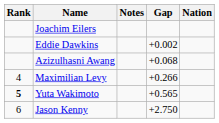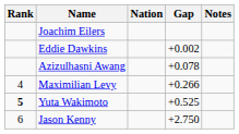 <table class="wikitable sortable" style="text-align:center">
 <tr>
 <th>Rank</th>
 <th>Name</th>
+<th>Nation</th>
+<th>Gap</th>
 <th>Notes</th>
-<th>Gap</th>
-<th>Nation</th>
 </tr>
 <tr>
 <td></td>
 <td align=left><a href='#'>Joachim Eilers</a></td>
+<td align=left></td>
 <td></td>
 <td></td>
-<td align=left></td>
 </tr>
 <tr>
 <td></td>
 <td align=left><a href='#'>Eddie Dawkins</a></td>
+<td align=left></td>
+<td>+0.002</td>
 <td></td>
-<td>+0.002</td>
-<td align=left></td>
 </tr>
 <tr>
 <td></td>
 <td align=left><a href='#'>Azizulhasni Awang</a></td>
+<td align=left></td>
+<td>+0.078</td>
 <td></td>
-<td>+0.068</td>
-<td align=left></td>
 </tr>
 <tr>
 <td>4</td>
 <td align=left><a href='#'>Maximilian Levy</a></td>
+<td align=left></td>
+<td>+0.266</td>
 <td></td>
-<td>+0.266</td>
-<td align=left></td>
 </tr>
 <tr>
 <td><strong>5</strong></td>
 <td align=left><a href='#'>Yuta Wakimoto</a></td>
+<td align=left></td>
+<td>+0.525</td>
 <td></td>
-<td>+0.565</td>
-<td align=left></td>
 </tr>
 <tr>
 <td>6</td>
 <td align=left><a href='#'>Jason Kenny</a></td>
+<td align=left></td>
+<td>+2.750</td>
 <td></td>
-<td>+2.750</td>
-<td align=left></td>
 </tr>
 </table>
